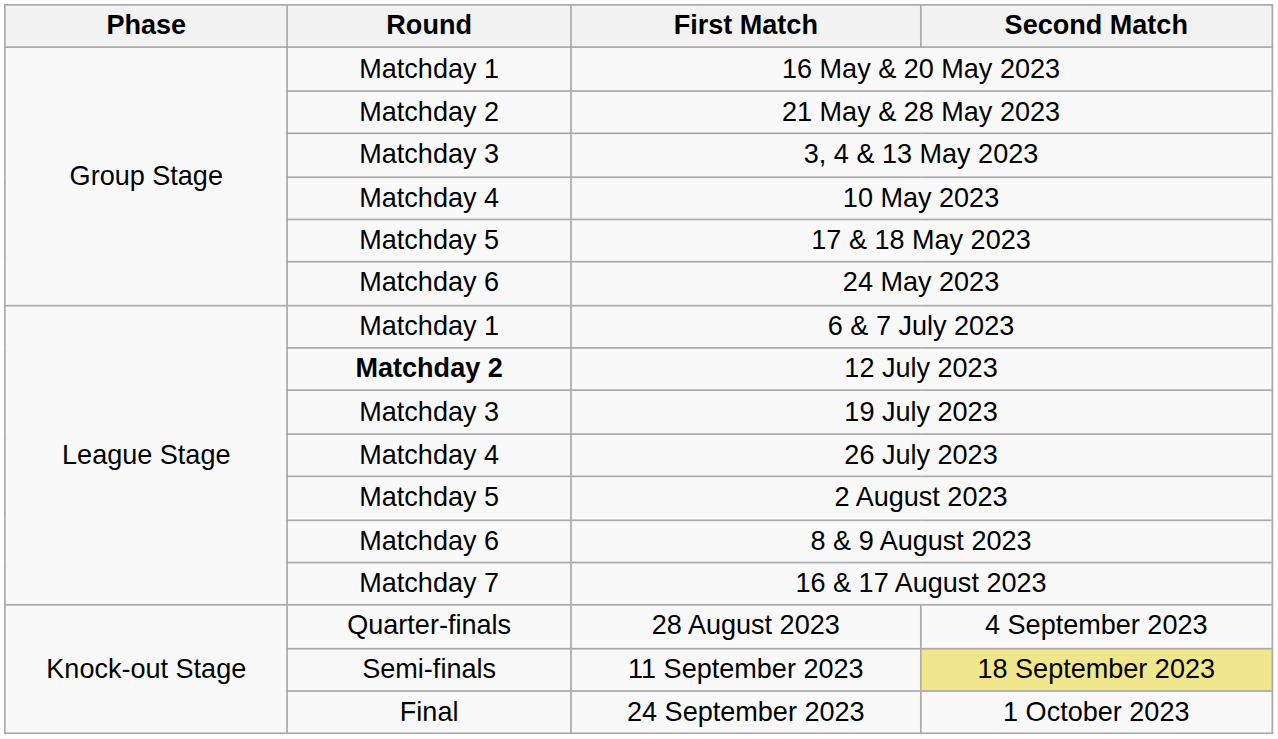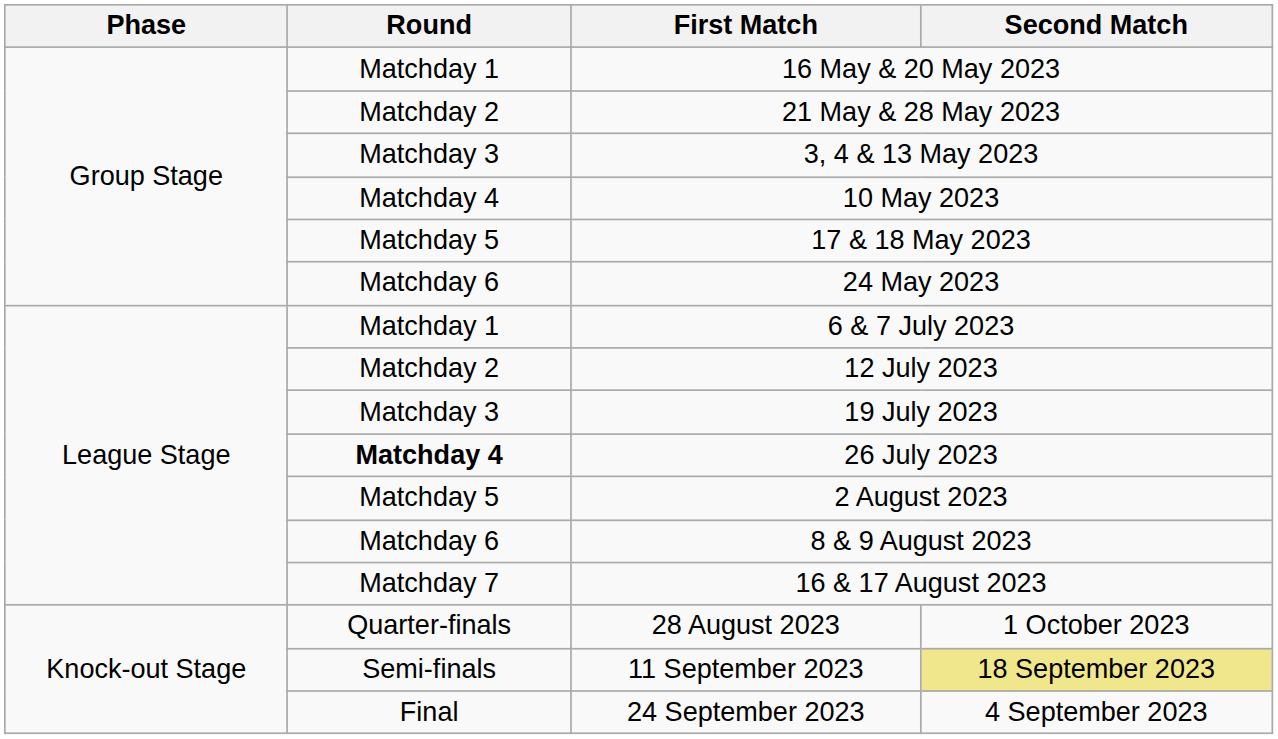 <table class="wikitable" style="text-align:center">
 <tr>
 <th width=160>Phase</th>
 <th width=160>Round</th>
 <th width=200>First Match</th>
 <th width=200>Second Match</th>
 </tr>
 <tr>
 <td rowspan=6>Group Stage</td>
 <td>Matchday 1</td>
 <td colspan=2>16 May & 20 May 2023</td>
 </tr>
 <tr>
 <td>Matchday 2</td>
 <td colspan=2>21 May & 28 May 2023</td>
 </tr>
 <tr>
 <td>Matchday 3</td>
 <td colspan=2>3, 4 & 13 May 2023</td>
 </tr>
 <tr>
 <td>Matchday 4</td>
 <td colspan=2>10 May 2023</td>
 </tr>
 <tr>
 <td>Matchday 5</td>
 <td colspan=2>17 & 18 May 2023</td>
 </tr>
 <tr>
 <td>Matchday 6</td>
 <td colspan=2>24 May 2023</td>
 </tr>
 <tr>
 <td rowspan=7>League Stage</td>
 <td>Matchday 1</td>
 <td colspan=2>6 & 7 July 2023</td>
 </tr>
 <tr>
-<td><strong>Matchday 2</strong></td>
+<td>Matchday 2</td>
 <td colspan=2>12 July 2023</td>
 </tr>
 <tr>
 <td>Matchday 3</td>
 <td colspan=2>19 July 2023</td>
 </tr>
 <tr>
-<td>Matchday 4</td>
+<td><strong>Matchday 4</strong></td>
 <td colspan=2>26 July 2023</td>
 </tr>
 <tr>
 <td>Matchday 5</td>
 <td colspan=2>2 August 2023</td>
 </tr>
 <tr>
 <td>Matchday 6</td>
 <td colspan=2>8 & 9 August 2023</td>
 </tr>
 <tr>
 <td>Matchday 7</td>
 <td colspan=2>16 & 17 August 2023</td>
 </tr>
 <tr>
 <td rowspan=4>Knock-out Stage</td>
 <td>Quarter-finals</td>
 <td>28 August 2023</td>
-<td>4 September 2023</td>
+<td>1 October 2023</td>
 </tr>
 <tr>
 <td>Semi-finals</td>
 <td>11 September 2023</td>
 <td style="background: khaki;">18 September 2023</td>
 </tr>
 <tr>
 <td>Final</td>
 <td>24 September 2023</td>
-<td>1 October 2023</td>
+<td>4 September 2023</td>
 </tr>
 </table>
